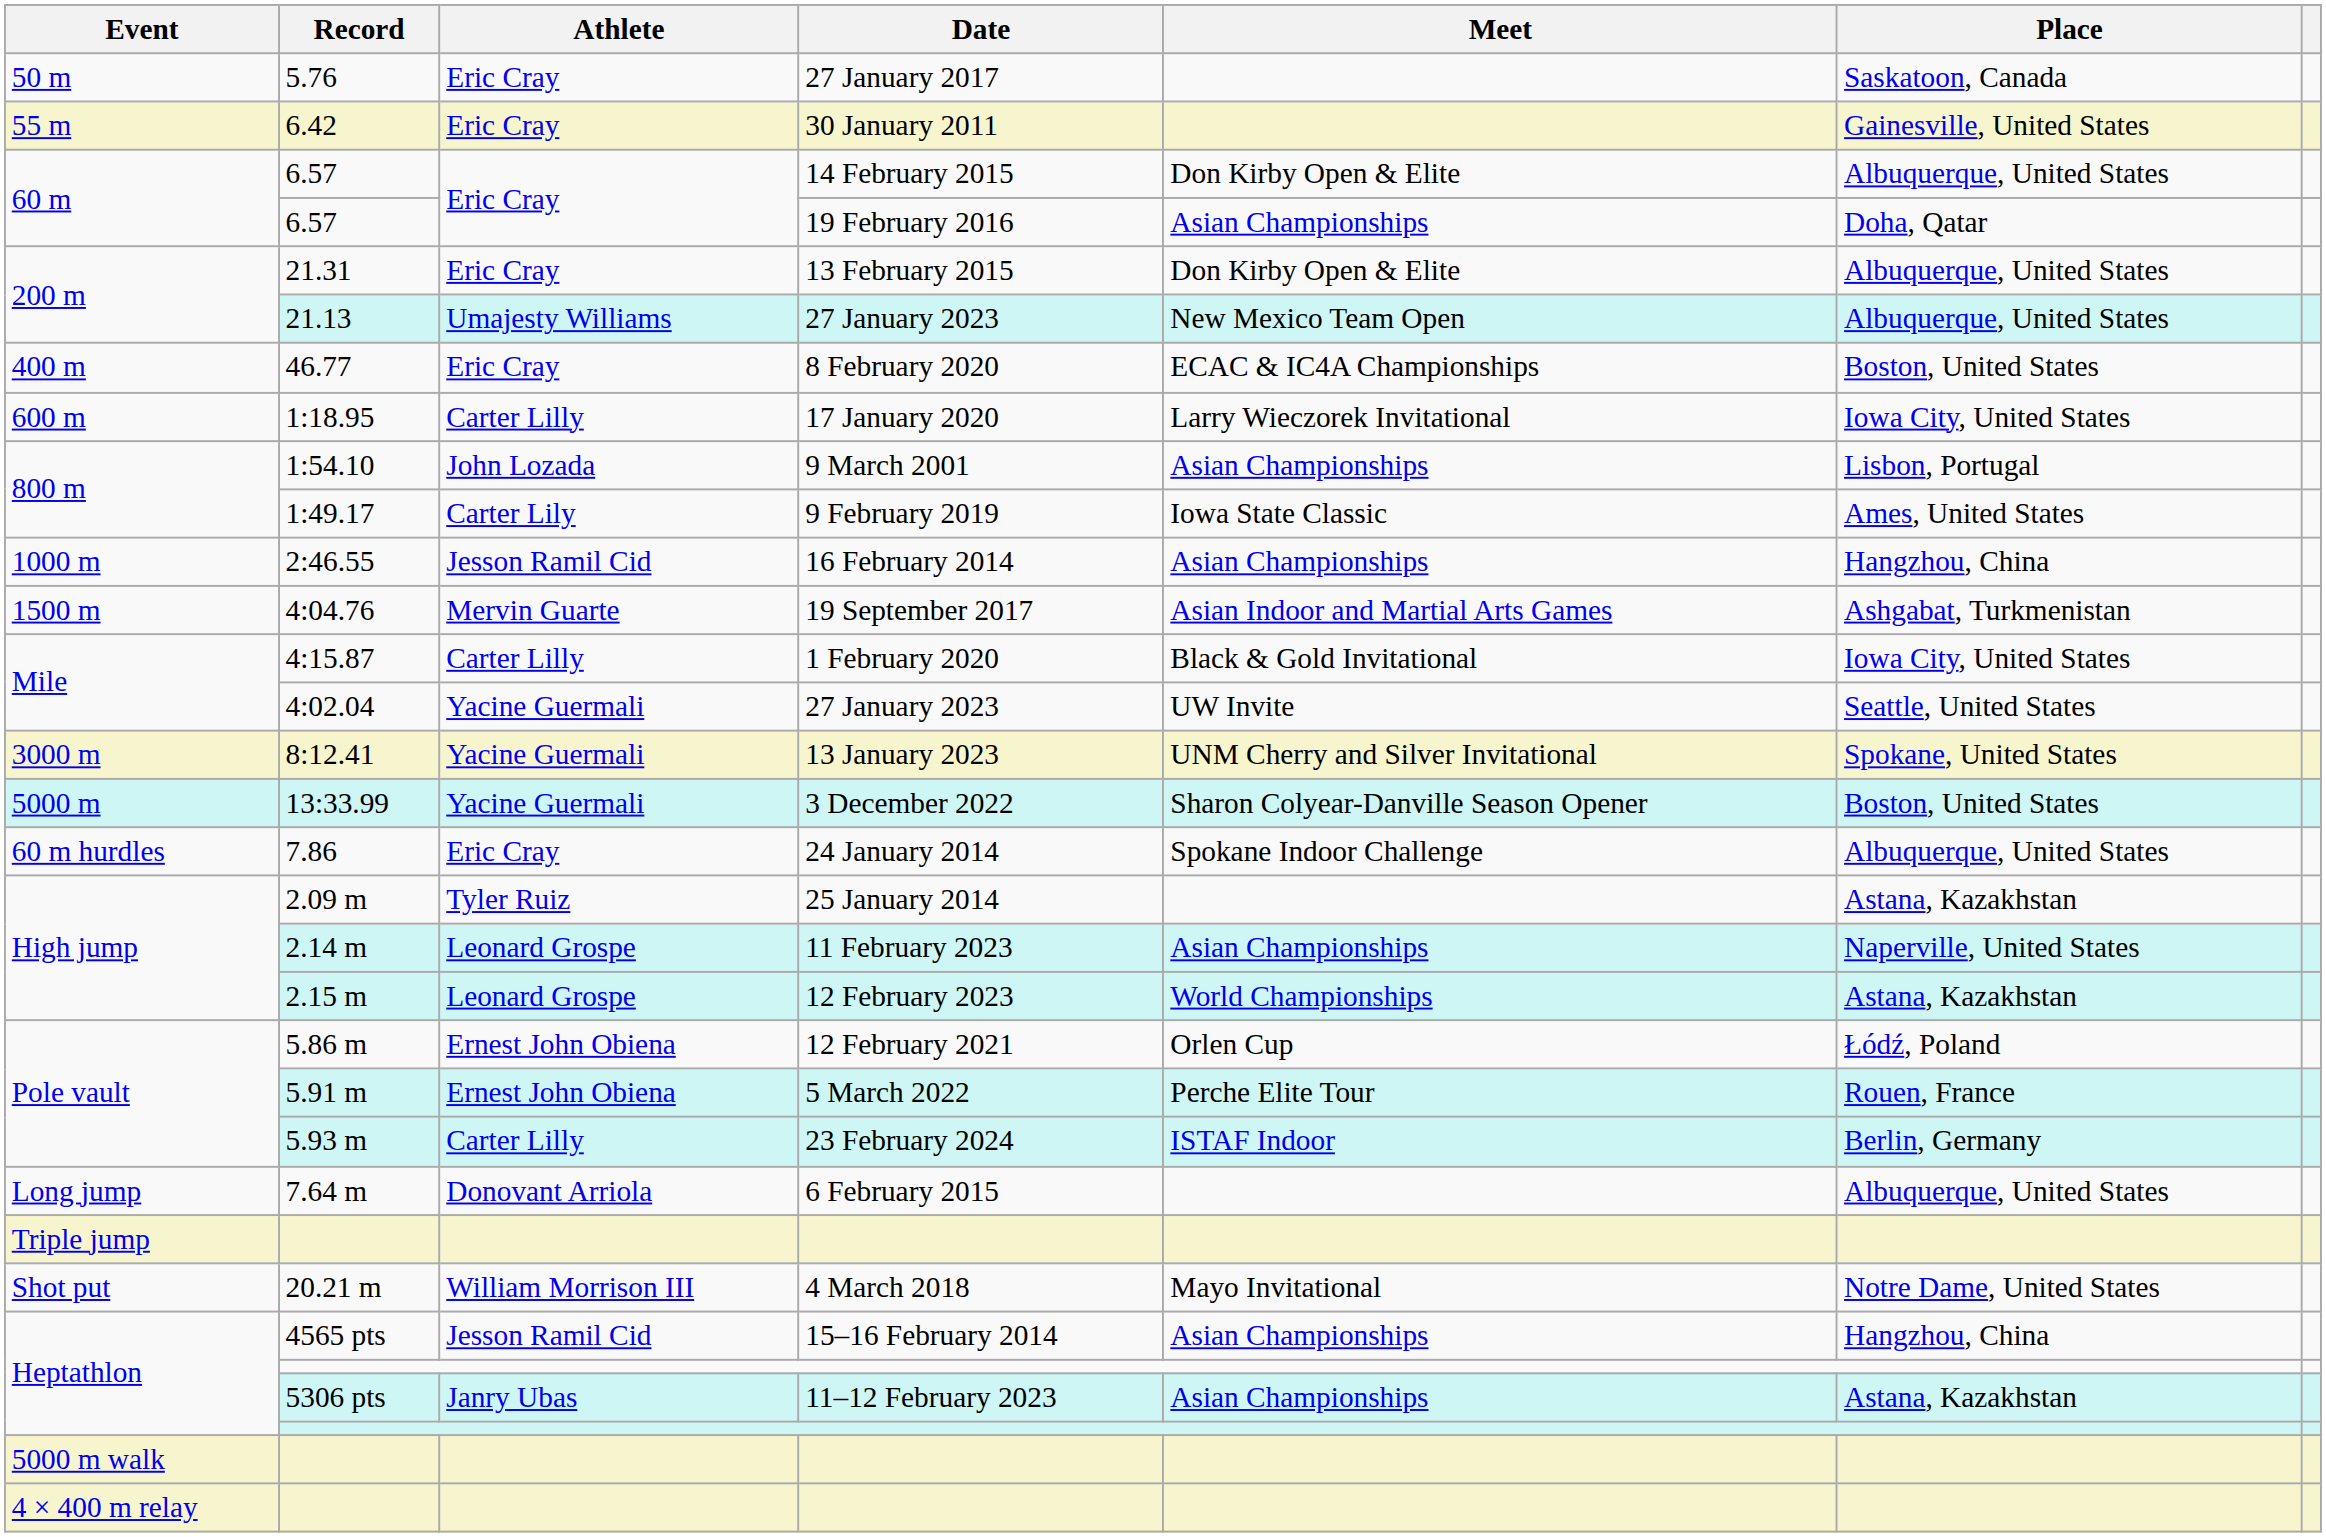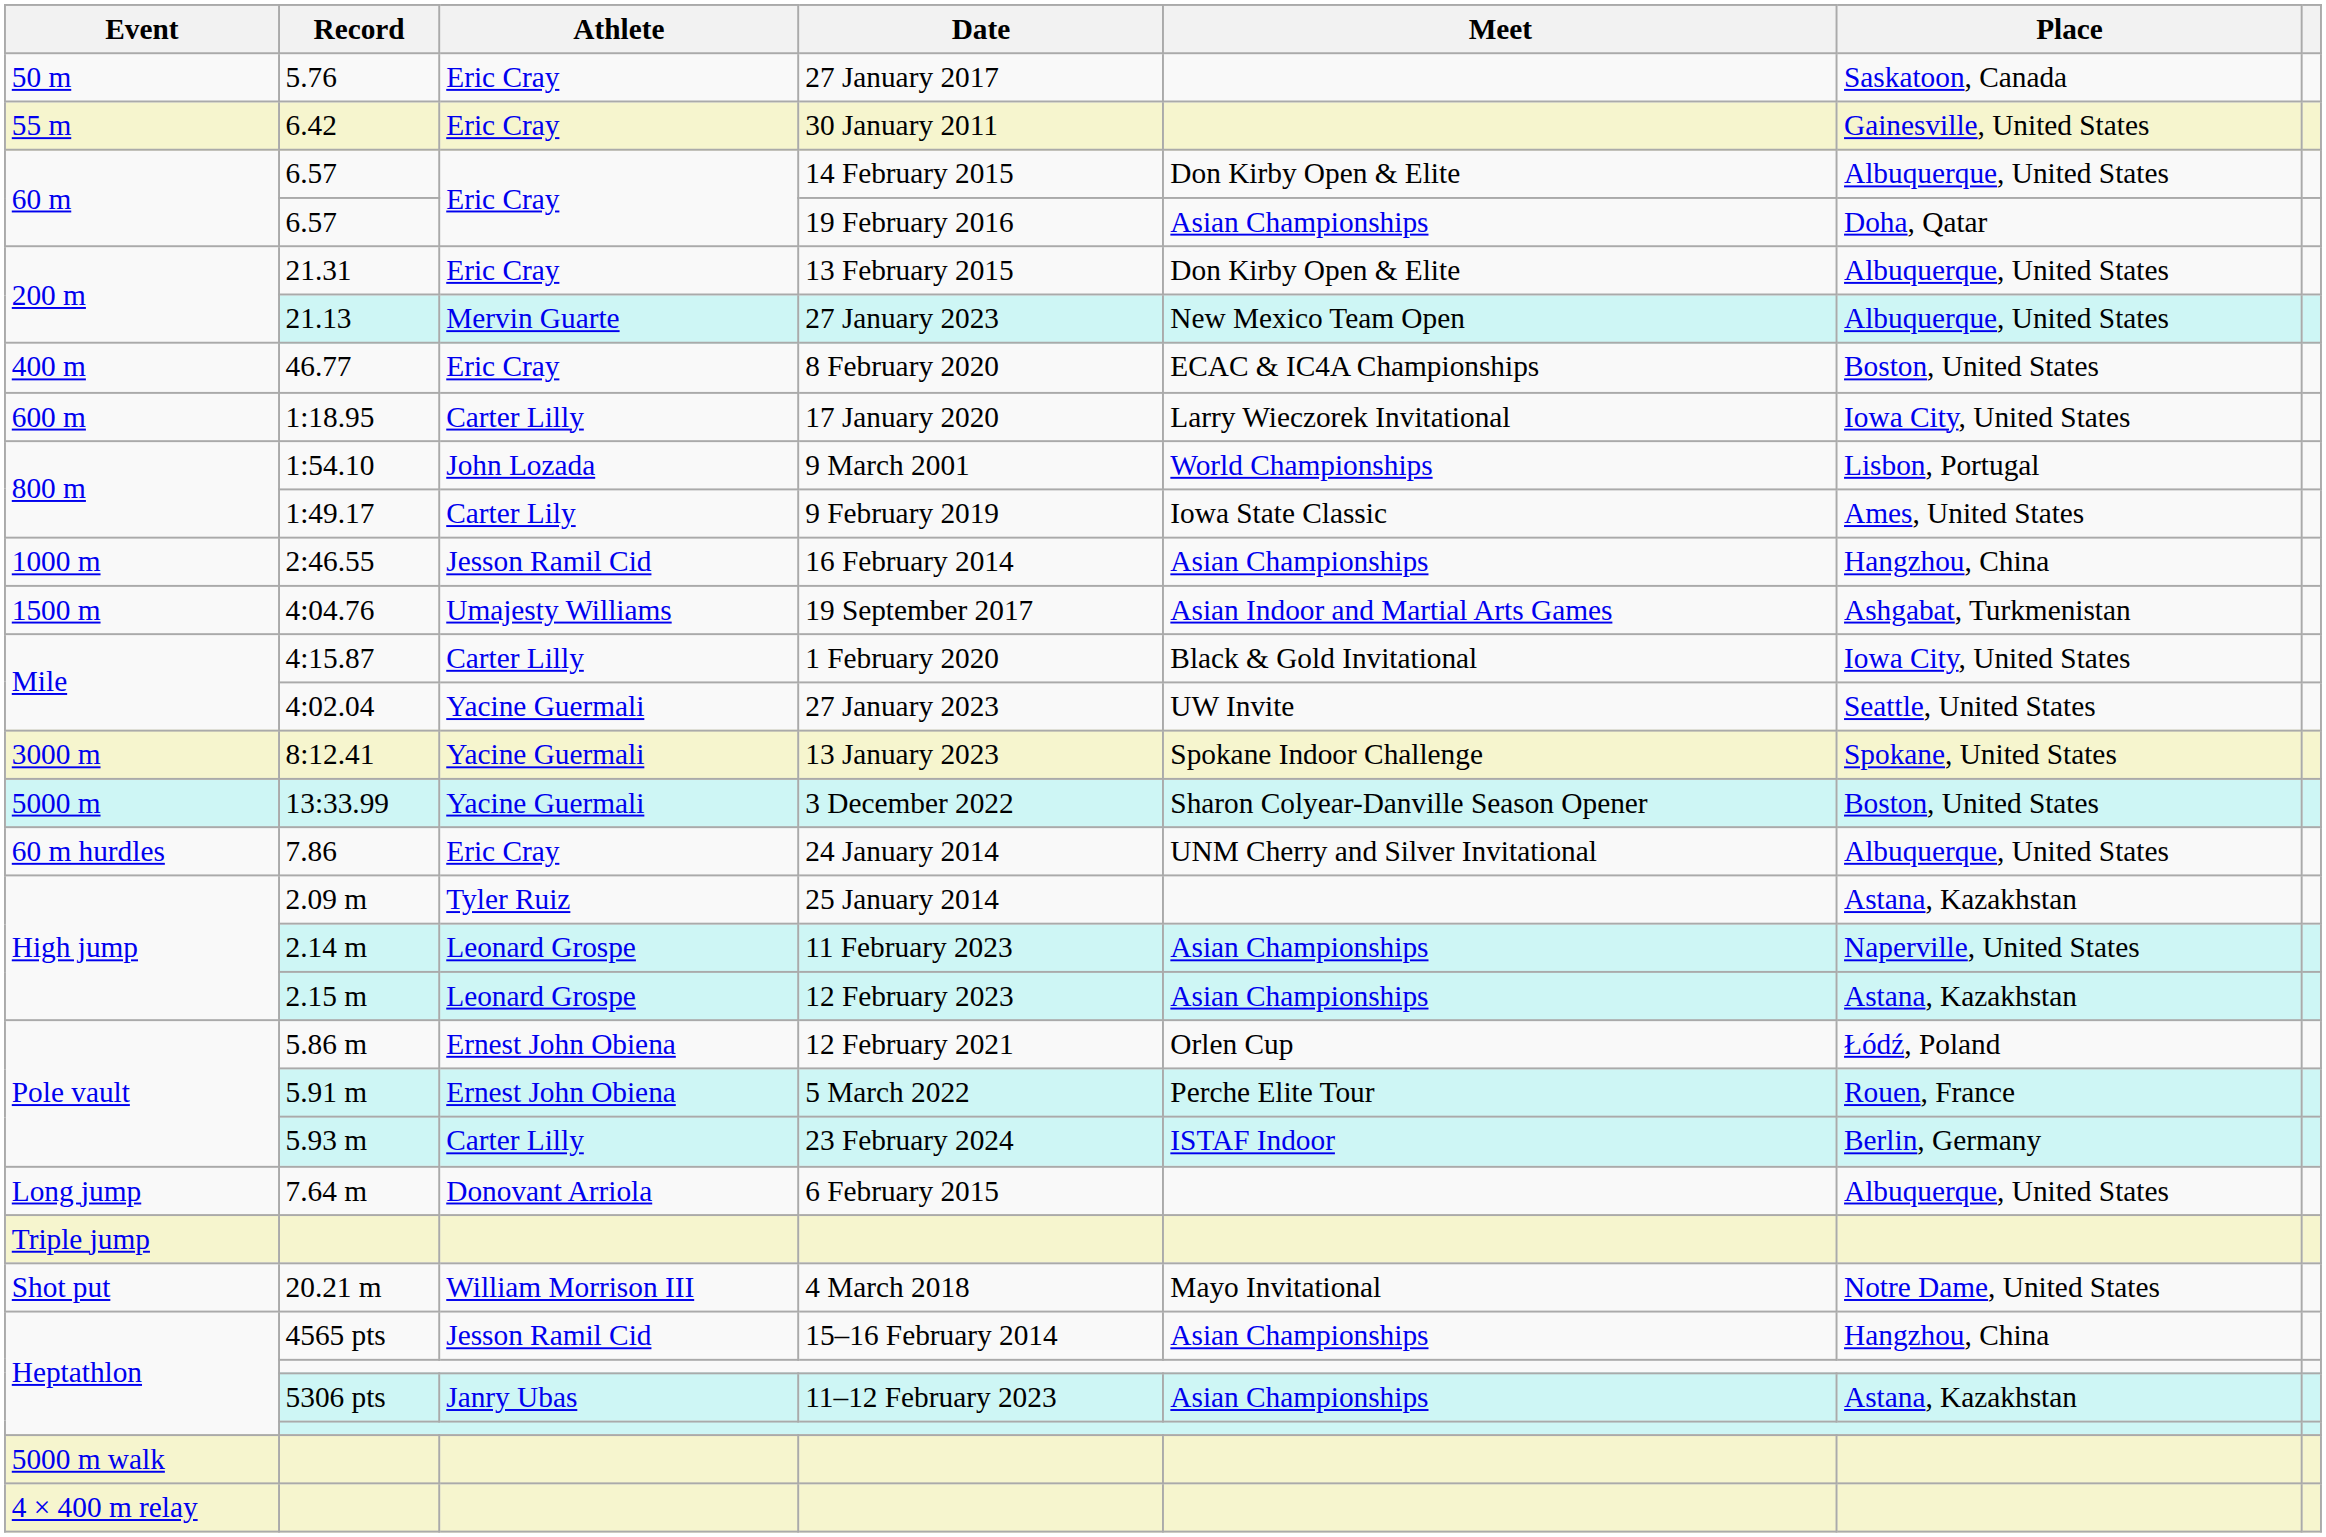 <table class="wikitable" style="font-size:95%; width: 95%;">
 <tr>
 <th>Event</th>
 <th>Record</th>
 <th>Athlete</th>
 <th>Date</th>
 <th>Meet</th>
 <th>Place</th>
 <th></th>
 </tr>
 <tr>
 <td><a href='#'>50 m</a></td>
 <td>5.76</td>
 <td><a href='#'>Eric Cray</a></td>
 <td>27 January 2017</td>
 <td></td>
 <td><a href='#'>Saskatoon</a>, Canada</td>
 <td></td>
 </tr>
 <tr style="background:#f6F5CE;">
 <td><a href='#'>55 m</a></td>
 <td>6.42</td>
 <td><a href='#'>Eric Cray</a></td>
 <td>30 January 2011</td>
 <td></td>
 <td><a href='#'>Gainesville</a>, United States</td>
 <td></td>
 </tr>
 <tr>
 <td rowspan=2><a href='#'>60 m</a></td>
 <td>6.57 </td>
 <td rowspan=2><a href='#'>Eric Cray</a></td>
 <td>14 February 2015</td>
 <td>Don Kirby Open & Elite</td>
 <td><a href='#'>Albuquerque</a>, United States</td>
 <td></td>
 </tr>
 <tr>
 <td>6.57</td>
 <td>19 February 2016</td>
 <td><a href='#'>Asian Championships</a></td>
 <td><a href='#'>Doha</a>, Qatar</td>
 <td></td>
 </tr>
 <tr>
 <td rowspan=2><a href='#'>200 m</a></td>
 <td>21.31 </td>
 <td><a href='#'>Eric Cray</a></td>
 <td>13 February 2015</td>
 <td>Don Kirby Open & Elite</td>
 <td><a href='#'>Albuquerque</a>, United States</td>
 <td></td>
 </tr>
 <tr style="background:#CEF6F5;">
 <td>21.13 </td>
-<td><a href='#'>Umajesty Williams</a></td>
+<td><a href='#'>Mervin Guarte</a></td>
 <td>27 January 2023</td>
 <td>New Mexico Team Open</td>
 <td><a href='#'>Albuquerque</a>, United States</td>
 <td></td>
 </tr>
 <tr>
 <td><a href='#'>400 m</a></td>
 <td>46.77</td>
 <td><a href='#'>Eric Cray</a></td>
 <td>8 February 2020</td>
 <td>ECAC & IC4A Championships</td>
 <td><a href='#'>Boston</a>, United States</td>
 <td></td>
 </tr>
 <tr>
 <td><a href='#'>600 m</a></td>
 <td>1:18.95</td>
 <td><a href='#'>Carter Lilly</a></td>
 <td>17 January 2020</td>
 <td>Larry Wieczorek Invitational</td>
 <td><a href='#'>Iowa City</a>, United States</td>
 <td></td>
 </tr>
 <tr>
 <td rowspan=2><a href='#'>800 m</a></td>
 <td>1:54.10</td>
 <td><a href='#'>John Lozada</a></td>
 <td>9 March 2001</td>
-<td><a href='#'>Asian Championships</a></td>
+<td><a href='#'>World Championships</a></td>
 <td><a href='#'>Lisbon</a>, Portugal</td>
 <td></td>
 </tr>
 <tr>
 <td>1:49.17 </td>
 <td><a href='#'>Carter Lily</a></td>
 <td>9 February 2019</td>
 <td>Iowa State Classic</td>
 <td><a href='#'>Ames</a>, United States</td>
 <td></td>
 </tr>
 <tr>
 <td><a href='#'>1000 m</a></td>
 <td>2:46.55 </td>
 <td><a href='#'>Jesson Ramil Cid</a></td>
 <td>16 February 2014</td>
 <td><a href='#'>Asian Championships</a></td>
 <td><a href='#'>Hangzhou</a>, China</td>
 <td></td>
 </tr>
 <tr>
 <td><a href='#'>1500 m</a></td>
 <td>4:04.76</td>
-<td><a href='#'>Mervin Guarte</a></td>
+<td><a href='#'>Umajesty Williams</a></td>
 <td>19 September 2017</td>
 <td><a href='#'>Asian Indoor and Martial Arts Games</a></td>
 <td><a href='#'>Ashgabat</a>, Turkmenistan</td>
 <td></td>
 </tr>
 <tr>
 <td rowspan=2><a href='#'>Mile</a></td>
 <td>4:15.87</td>
 <td><a href='#'>Carter Lilly</a></td>
 <td>1 February 2020</td>
 <td>Black & Gold Invitational</td>
 <td><a href='#'>Iowa City</a>, United States</td>
 <td></td>
 </tr>
 <tr>
 <td>4:02.04 </td>
 <td><a href='#'>Yacine Guermali</a></td>
 <td>27 January 2023</td>
 <td>UW Invite</td>
 <td><a href='#'>Seattle</a>, United States</td>
 <td></td>
 </tr>
 <tr style="background:#f6F5CE;">
 <td><a href='#'>3000 m</a></td>
 <td>8:12.41 </td>
 <td><a href='#'>Yacine Guermali</a></td>
 <td>13 January 2023</td>
-<td>UNM Cherry and Silver Invitational</td>
+<td>Spokane Indoor Challenge</td>
 <td><a href='#'>Spokane</a>, United States</td>
 <td></td>
 </tr>
 <tr bgcolor=#CEF6F5>
 <td><a href='#'>5000 m</a></td>
 <td>13:33.99</td>
 <td><a href='#'>Yacine Guermali</a></td>
 <td>3 December 2022</td>
 <td>Sharon Colyear-Danville Season Opener</td>
 <td><a href='#'>Boston</a>, United States</td>
 <td></td>
 </tr>
 <tr>
 <td><a href='#'>60 m hurdles</a></td>
 <td>7.86 </td>
 <td><a href='#'>Eric Cray</a></td>
 <td>24 January 2014</td>
-<td>Spokane Indoor Challenge</td>
+<td>UNM Cherry and Silver Invitational</td>
 <td><a href='#'>Albuquerque</a>, United States</td>
 <td></td>
 </tr>
 <tr>
 <td rowspan=3><a href='#'>High jump</a></td>
 <td>2.09 m</td>
 <td><a href='#'>Tyler Ruiz</a></td>
 <td>25 January 2014</td>
 <td></td>
 <td><a href='#'>Astana</a>, Kazakhstan</td>
 <td></td>
 </tr>
 <tr bgcolor=#CEF6F5>
 <td>2.14 m</td>
 <td><a href='#'>Leonard Grospe</a></td>
 <td>11 February 2023</td>
 <td><a href='#'>Asian Championships</a></td>
 <td><a href='#'>Naperville</a>, United States</td>
 <td></td>
 </tr>
 <tr bgcolor=#CEF6F5>
 <td>2.15 m</td>
 <td><a href='#'>Leonard Grospe</a></td>
 <td>12 February 2023</td>
-<td><a href='#'>World Championships</a></td>
+<td><a href='#'>Asian Championships</a></td>
 <td><a href='#'>Astana</a>, Kazakhstan</td>
 <td></td>
 </tr>
 <tr>
 <td rowspan=3><a href='#'>Pole vault</a></td>
 <td>5.86 m</td>
 <td><a href='#'>Ernest John Obiena</a></td>
 <td>12 February 2021</td>
 <td>Orlen Cup</td>
 <td><a href='#'>Łódź</a>, Poland</td>
 <td></td>
 </tr>
 <tr bgcolor=#CEF6F5>
 <td>5.91 m</td>
 <td><a href='#'>Ernest John Obiena</a></td>
 <td>5 March 2022</td>
 <td>Perche Elite Tour</td>
 <td><a href='#'>Rouen</a>, France</td>
 <td></td>
 </tr>
 <tr bgcolor=#CEF6F5>
 <td>5.93 m</td>
 <td><a href='#'>Carter Lilly</a></td>
 <td>23 February 2024</td>
 <td><a href='#'>ISTAF Indoor</a></td>
 <td><a href='#'>Berlin</a>, Germany</td>
 <td></td>
 </tr>
 <tr>
 <td><a href='#'>Long jump</a></td>
 <td>7.64 m </td>
 <td><a href='#'>Donovant Arriola</a></td>
 <td>6 February 2015</td>
 <td></td>
 <td><a href='#'>Albuquerque</a>, United States</td>
 <td></td>
 </tr>
 <tr style="background:#f6F5CE;">
 <td><a href='#'>Triple jump</a></td>
 <td></td>
 <td></td>
 <td></td>
 <td></td>
 <td></td>
 <td></td>
 </tr>
 <tr>
 <td><a href='#'>Shot put</a></td>
 <td>20.21 m</td>
 <td><a href='#'>William Morrison III</a></td>
 <td>4 March 2018</td>
 <td>Mayo Invitational</td>
 <td><a href='#'>Notre Dame</a>, United States</td>
 <td></td>
 </tr>
 <tr>
 <td rowspan=4><a href='#'>Heptathlon</a></td>
 <td>4565 pts</td>
 <td><a href='#'>Jesson Ramil Cid</a></td>
 <td>15–16 February 2014</td>
 <td><a href='#'>Asian Championships</a></td>
 <td><a href='#'>Hangzhou</a>, China</td>
 <td></td>
 </tr>
 <tr>
 <td colspan=5></td>
 <td></td>
 </tr>
 <tr bgcolor=#CEF6F5>
 <td>5306 pts</td>
 <td><a href='#'>Janry Ubas</a></td>
 <td>11–12 February 2023</td>
 <td><a href='#'>Asian Championships</a></td>
 <td><a href='#'>Astana</a>, Kazakhstan</td>
 <td></td>
 </tr>
 <tr bgcolor=#CEF6F5>
 <td colspan=5></td>
 <td></td>
 </tr>
 <tr style="background:#f6F5CE;">
 <td><a href='#'>5000 m walk</a></td>
 <td></td>
 <td></td>
 <td></td>
 <td></td>
 <td></td>
 <td></td>
 </tr>
 <tr style="background:#f6F5CE;">
 <td><a href='#'>4 × 400 m relay</a></td>
 <td></td>
 <td></td>
 <td></td>
 <td></td>
 <td></td>
 <td></td>
 </tr>
 </table>
